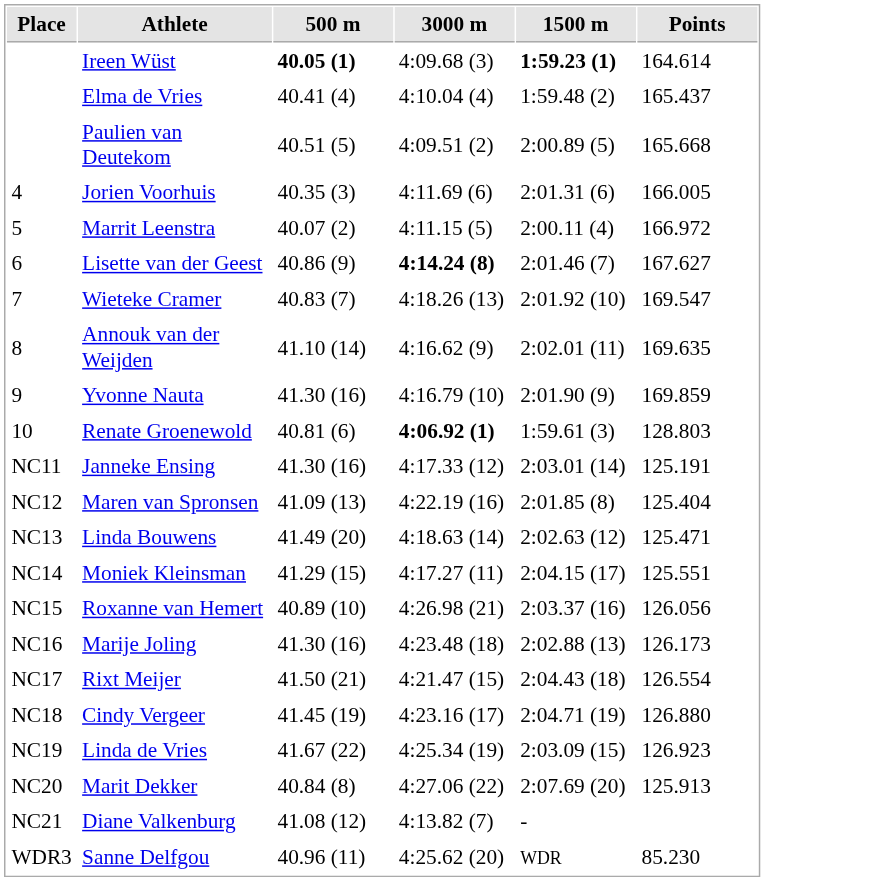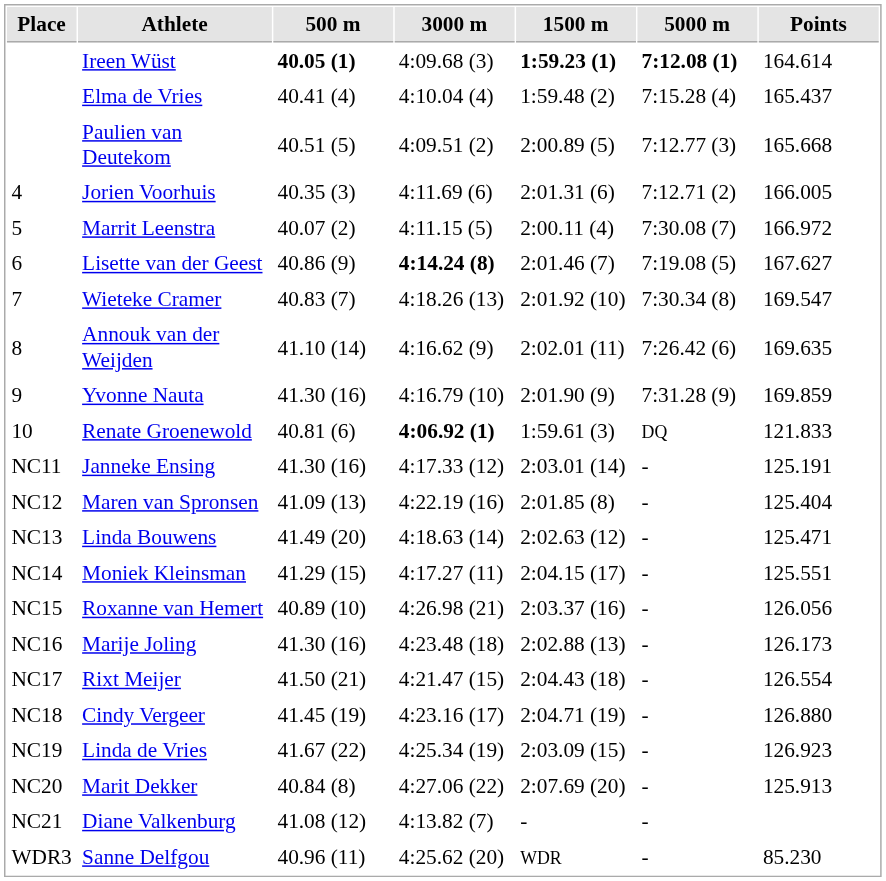 <table cellspacing="1" cellpadding="3" style="border:1px solid #AAAAAA;font-size:90%">
 <tr bgcolor="#E4E4E4">
 <th style="border-bottom:1px solid #AAAAAA" width=15>Place</th>
 <th style="border-bottom:1px solid #AAAAAA" width=125>Athlete</th>
 <th style="border-bottom:1px solid #AAAAAA" width=75>500 m</th>
 <th style="border-bottom:1px solid #AAAAAA" width=75>3000 m</th>
 <th style="border-bottom:1px solid #AAAAAA" width=75>1500 m</th>
+<th style="border-bottom:1px solid #AAAAAA" width=75>5000 m</th>
 <th style="border-bottom:1px solid #AAAAAA" width=75>Points</th>
 </tr>
 <tr>
 <td></td>
 <td align=left><a href='#'>Ireen Wüst</a></td>
 <td><strong>40.05 (1)</strong></td>
 <td>4:09.68 (3)</td>
 <td><strong>1:59.23 (1)</strong></td>
+<td><strong>7:12.08 (1)</strong></td>
 <td>164.614</td>
 </tr>
 <tr>
 <td></td>
 <td align=left><a href='#'>Elma de Vries</a></td>
 <td>40.41 (4)</td>
 <td>4:10.04 (4)</td>
 <td>1:59.48 (2)</td>
+<td>7:15.28 (4)</td>
 <td>165.437</td>
 </tr>
 <tr>
 <td></td>
 <td align=left><a href='#'>Paulien van Deutekom</a></td>
 <td>40.51 (5)</td>
 <td>4:09.51 (2)</td>
 <td>2:00.89 (5)</td>
+<td>7:12.77 (3)</td>
 <td>165.668</td>
 </tr>
 <tr>
 <td>4</td>
 <td align=left><a href='#'>Jorien Voorhuis</a></td>
 <td>40.35 (3)</td>
 <td>4:11.69 (6)</td>
 <td>2:01.31 (6)</td>
+<td>7:12.71 (2)</td>
 <td>166.005</td>
 </tr>
 <tr>
 <td>5</td>
 <td align=left><a href='#'>Marrit Leenstra</a></td>
 <td>40.07 (2)</td>
 <td>4:11.15 (5)</td>
 <td>2:00.11 (4)</td>
+<td>7:30.08 (7)</td>
 <td>166.972</td>
 </tr>
 <tr>
 <td>6</td>
 <td align=left><a href='#'>Lisette van der Geest</a></td>
 <td>40.86 (9)</td>
 <td><strong>4:14.24 (8)</strong></td>
 <td>2:01.46 (7)</td>
+<td>7:19.08 (5)</td>
 <td>167.627</td>
 </tr>
 <tr>
 <td>7</td>
 <td align=left><a href='#'>Wieteke Cramer</a></td>
 <td>40.83 (7)</td>
 <td>4:18.26 (13)</td>
 <td>2:01.92 (10)</td>
+<td>7:30.34 (8)</td>
 <td>169.547</td>
 </tr>
 <tr>
 <td>8</td>
 <td align=left><a href='#'>Annouk van der Weijden</a></td>
 <td>41.10 (14)</td>
 <td>4:16.62 (9)</td>
 <td>2:02.01 (11)</td>
+<td>7:26.42 (6)</td>
 <td>169.635</td>
 </tr>
 <tr>
 <td>9</td>
 <td align=left><a href='#'>Yvonne Nauta</a></td>
 <td>41.30 (16)</td>
 <td>4:16.79 (10)</td>
 <td>2:01.90 (9)</td>
+<td>7:31.28 (9)</td>
 <td>169.859</td>
 </tr>
 <tr>
 <td>10</td>
 <td align=left><a href='#'>Renate Groenewold</a></td>
 <td>40.81 (6)</td>
 <td><strong>4:06.92 (1)</strong></td>
 <td>1:59.61 (3)</td>
-<td>128.803</td>
+<td><small>DQ</small></td>
+<td>121.833</td>
 </tr>
 <tr>
 <td>NC11</td>
 <td align=left><a href='#'>Janneke Ensing</a></td>
 <td>41.30 (16)</td>
 <td>4:17.33 (12)</td>
 <td>2:03.01 (14)</td>
+<td>-</td>
 <td>125.191</td>
 </tr>
 <tr>
 <td>NC12</td>
 <td align=left><a href='#'>Maren van Spronsen</a></td>
 <td>41.09 (13)</td>
 <td>4:22.19 (16)</td>
 <td>2:01.85 (8)</td>
+<td>-</td>
 <td>125.404</td>
 </tr>
 <tr>
 <td>NC13</td>
 <td align=left><a href='#'>Linda Bouwens</a></td>
 <td>41.49 (20)</td>
 <td>4:18.63 (14)</td>
 <td>2:02.63 (12)</td>
+<td>-</td>
 <td>125.471</td>
 </tr>
 <tr>
 <td>NC14</td>
 <td align=left><a href='#'>Moniek Kleinsman</a></td>
 <td>41.29 (15)</td>
 <td>4:17.27 (11)</td>
 <td>2:04.15 (17)</td>
+<td>-</td>
 <td>125.551</td>
 </tr>
 <tr>
 <td>NC15</td>
 <td align=left><a href='#'>Roxanne van Hemert</a></td>
 <td>40.89 (10)</td>
 <td>4:26.98 (21)</td>
 <td>2:03.37 (16)</td>
+<td>-</td>
 <td>126.056</td>
 </tr>
 <tr>
 <td>NC16</td>
 <td align=left><a href='#'>Marije Joling</a></td>
 <td>41.30 (16)</td>
 <td>4:23.48 (18)</td>
 <td>2:02.88 (13)</td>
+<td>-</td>
 <td>126.173</td>
 </tr>
 <tr>
 <td>NC17</td>
 <td align=left><a href='#'>Rixt Meijer</a></td>
 <td>41.50 (21)</td>
 <td>4:21.47 (15)</td>
 <td>2:04.43 (18)</td>
+<td>-</td>
 <td>126.554</td>
 </tr>
 <tr>
 <td>NC18</td>
 <td align=left><a href='#'>Cindy Vergeer</a></td>
 <td>41.45 (19)</td>
 <td>4:23.16 (17)</td>
 <td>2:04.71 (19)</td>
+<td>-</td>
 <td>126.880</td>
 </tr>
 <tr>
 <td>NC19</td>
 <td align=left><a href='#'>Linda de Vries</a></td>
 <td>41.67 (22)</td>
 <td>4:25.34 (19)</td>
 <td>2:03.09 (15)</td>
+<td>-</td>
 <td>126.923</td>
 </tr>
 <tr>
 <td>NC20</td>
 <td align=left><a href='#'>Marit Dekker</a></td>
 <td>40.84 (8)</td>
 <td>4:27.06 (22)</td>
 <td>2:07.69 (20)</td>
+<td>-</td>
 <td>125.913</td>
 </tr>
 <tr>
 <td>NC21</td>
 <td align=left><a href='#'>Diane Valkenburg</a></td>
 <td>41.08 (12)</td>
 <td>4:13.82 (7)</td>
+<td>-</td>
 <td>-</td>
 <td></td>
 </tr>
 <tr>
 <td>WDR3</td>
 <td align=left><a href='#'>Sanne Delfgou</a></td>
 <td>40.96 (11)</td>
 <td>4:25.62 (20)</td>
 <td><small>WDR</small></td>
+<td>-</td>
 <td>85.230</td>
 </tr>
 </table>
